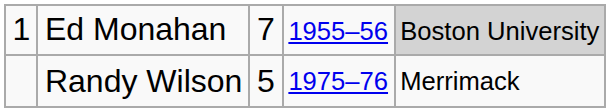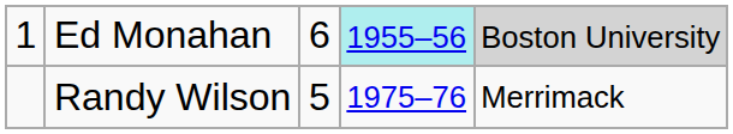 <table class="wikitable">
 <tr>
 </tr>
 <tr>
 <td>1</td>
 <td>Ed Monahan</td>
-<td>7</td>
-<td style="font-size:80%;"><a href='#'>1955–56</a></td>
+<td>6</td>
+<td style="background: paleturquoise; font-size:80%;"><a href='#'>1955–56</a></td>
 <td style="background: lightgrey; font-size:80%;">Boston University</td>
 </tr>
 <tr>
 <td></td>
 <td>Randy Wilson</td>
 <td>5</td>
 <td style="font-size:80%;"><a href='#'>1975–76</a></td>
 <td style="font-size:80%;">Merrimack</td>
 </tr>
 </table>
